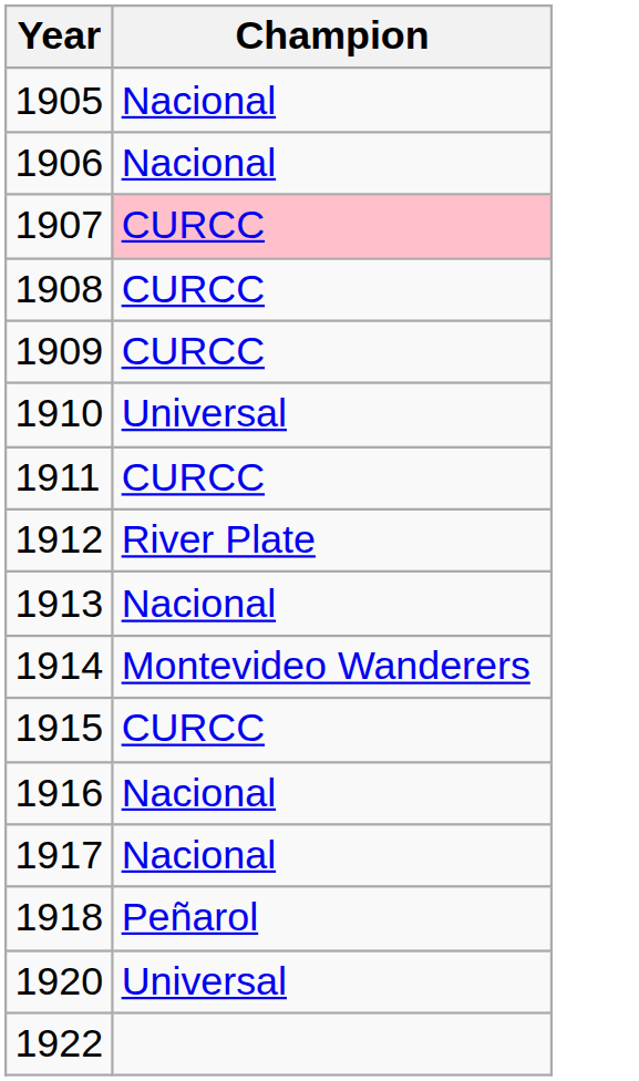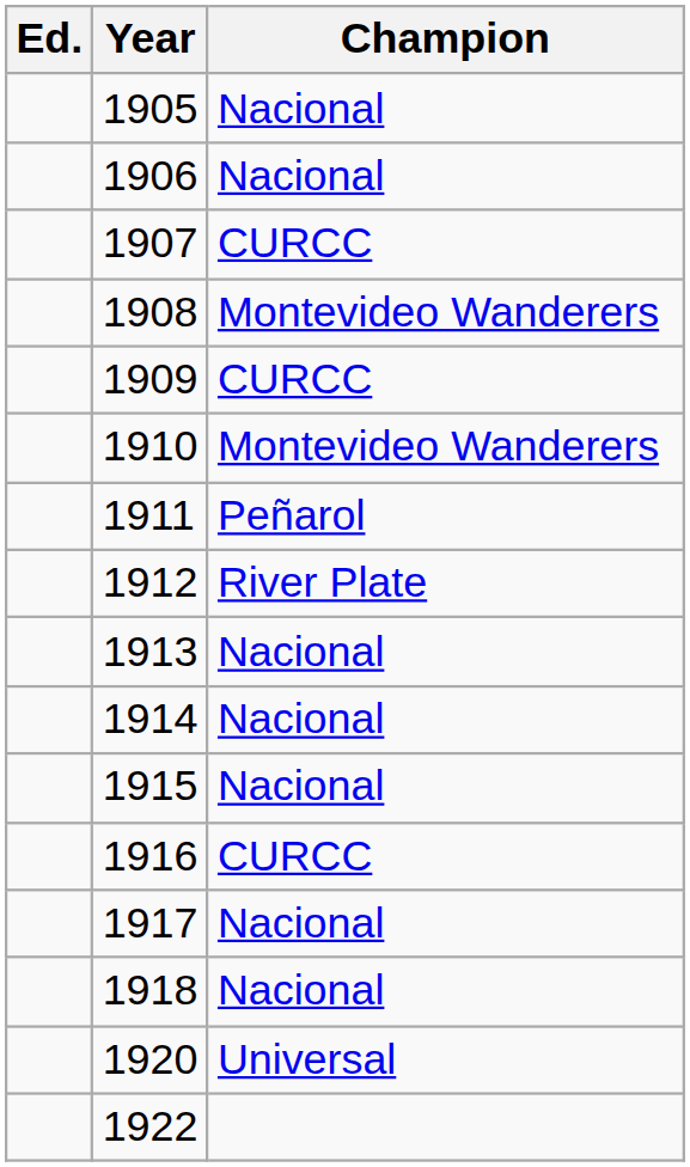 <table class="wikitable sortable" style="text-align:left">
 <tr>
+<th width=px>Ed.</th>
 <th width=>Year</th>
 <th width=170px>Champion</th>
 </tr>
 <tr>
+<td></td>
 <td>1905</td>
 <td><a href='#'>Nacional</a></td>
 </tr>
 <tr>
+<td></td>
 <td>1906</td>
 <td><a href='#'>Nacional</a></td>
 </tr>
 <tr>
+<td></td>
 <td>1907</td>
-<td style="background: pink;"><a href='#'>CURCC</a></td>
-</tr>
-<tr>
-<td>1908</td>
 <td><a href='#'>CURCC</a></td>
 </tr>
 <tr>
+<td></td>
+<td>1908</td>
+<td><a href='#'>Montevideo Wanderers</a></td>
+</tr>
+<tr>
+<td></td>
 <td>1909</td>
 <td><a href='#'>CURCC</a></td>
 </tr>
 <tr>
+<td></td>
 <td>1910</td>
-<td><a href='#'>Universal</a></td>
+<td><a href='#'>Montevideo Wanderers</a></td>
 </tr>
 <tr>
+<td></td>
 <td>1911</td>
-<td><a href='#'>CURCC</a></td>
+<td><a href='#'>Peñarol</a></td>
 </tr>
 <tr>
+<td></td>
 <td>1912</td>
 <td><a href='#'>River Plate</a></td>
 </tr>
 <tr>
+<td></td>
 <td>1913</td>
 <td><a href='#'>Nacional</a></td>
 </tr>
 <tr>
+<td></td>
 <td>1914</td>
-<td><a href='#'>Montevideo Wanderers</a></td>
+<td><a href='#'>Nacional</a></td>
 </tr>
 <tr>
+<td></td>
 <td>1915</td>
+<td><a href='#'>Nacional</a></td>
+</tr>
+<tr>
+<td></td>
+<td>1916</td>
 <td><a href='#'>CURCC</a></td>
 </tr>
 <tr>
-<td>1916</td>
-<td><a href='#'>Nacional</a></td>
-</tr>
-<tr>
+<td></td>
 <td>1917</td>
 <td><a href='#'>Nacional</a></td>
 </tr>
 <tr>
+<td></td>
 <td>1918</td>
-<td><a href='#'>Peñarol</a></td>
+<td><a href='#'>Nacional</a></td>
 </tr>
 <tr>
+<td></td>
 <td>1920</td>
 <td><a href='#'>Universal</a></td>
 </tr>
 <tr>
+<td></td>
 <td>1922</td>
 <td colspan="1"><em></em></td>
 </tr>
 </table>
